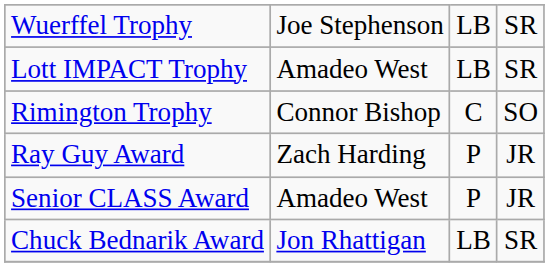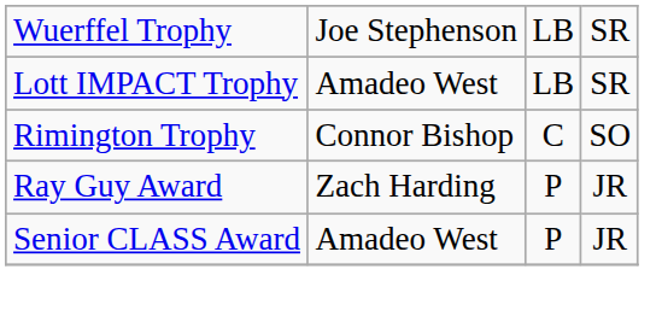 <table class="wikitable">
 <tr>
 <td><a href='#'>Wuerffel Trophy</a></td>
 <td>Joe Stephenson</td>
 <td align=center>LB</td>
 <td align=center>SR</td>
 </tr>
 <tr>
 <td><a href='#'>Lott IMPACT Trophy</a></td>
 <td>Amadeo West</td>
 <td align=center>LB</td>
 <td align=center>SR</td>
 </tr>
 <tr>
 <td><a href='#'>Rimington Trophy</a></td>
 <td>Connor Bishop</td>
 <td align=center>C</td>
 <td align=center>SO</td>
 </tr>
 <tr>
 <td><a href='#'>Ray Guy Award</a></td>
 <td>Zach Harding</td>
 <td align=center>P</td>
 <td align=center>JR</td>
 </tr>
 <tr>
 <td><a href='#'>Senior CLASS Award</a></td>
 <td>Amadeo West</td>
 <td align=center>P</td>
 <td align=center>JR</td>
 </tr>
 <tr>
-<td><a href='#'>Chuck Bednarik Award</a></td>
-<td><a href='#'>Jon Rhattigan</a></td>
-<td align=center>LB</td>
-<td align=center>SR</td>
-</tr>
-<tr>
 </tr>
 </table>
